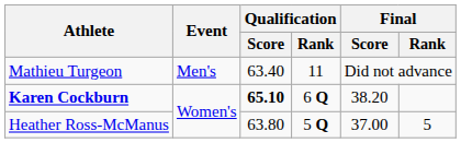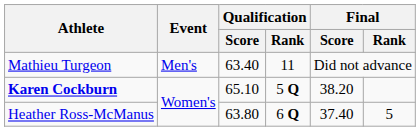 <table class="wikitable" style="font-size:90%">
 <tr>
 <th rowspan="2">Athlete</th>
 <th rowspan="2">Event</th>
 <th colspan="2">Qualification</th>
 <th colspan="2">Final</th>
 </tr>
 <tr style="font-size:95%">
 <th>Score</th>
 <th>Rank</th>
 <th>Score</th>
 <th>Rank</th>
 </tr>
 <tr align=center>
 <td align=left><a href='#'>Mathieu Turgeon</a></td>
 <td align=left><a href='#'>Men's</a></td>
 <td>63.40</td>
 <td>11</td>
 <td colspan=2>Did not advance</td>
 </tr>
 <tr align=center>
 <td align=left><strong><a href='#'>Karen Cockburn</a></strong></td>
 <td align=left rowspan=2><a href='#'>Women's</a></td>
-<td><strong>65.10</strong></td>
-<td>6 <strong>Q</strong></td>
+<td>65.10</td>
+<td>5 <strong>Q</strong></td>
 <td>38.20</td>
 <td></td>
 </tr>
 <tr align=center>
 <td align=left><a href='#'>Heather Ross-McManus</a></td>
 <td>63.80</td>
-<td>5 <strong>Q</strong></td>
-<td>37.00</td>
+<td>6 <strong>Q</strong></td>
+<td>37.40</td>
 <td>5</td>
 </tr>
 </table>
